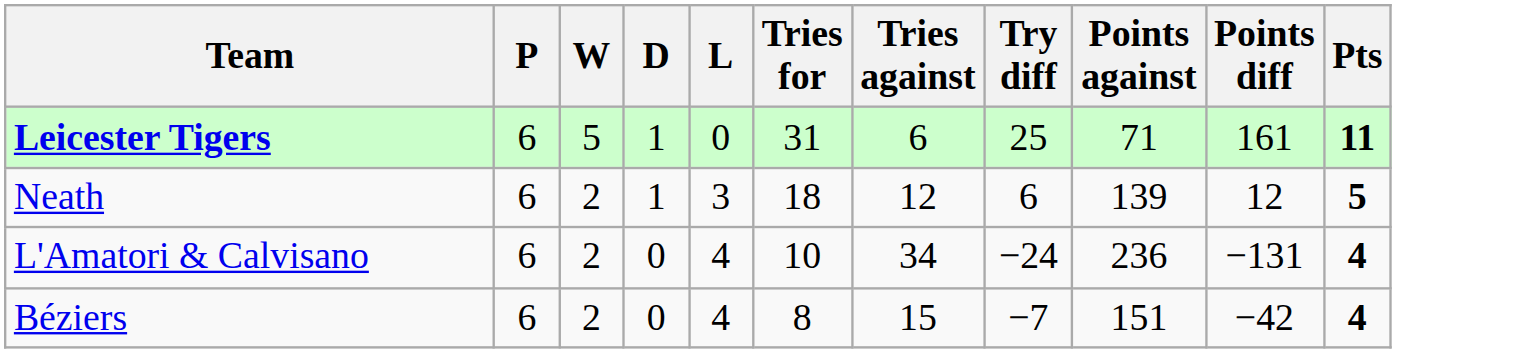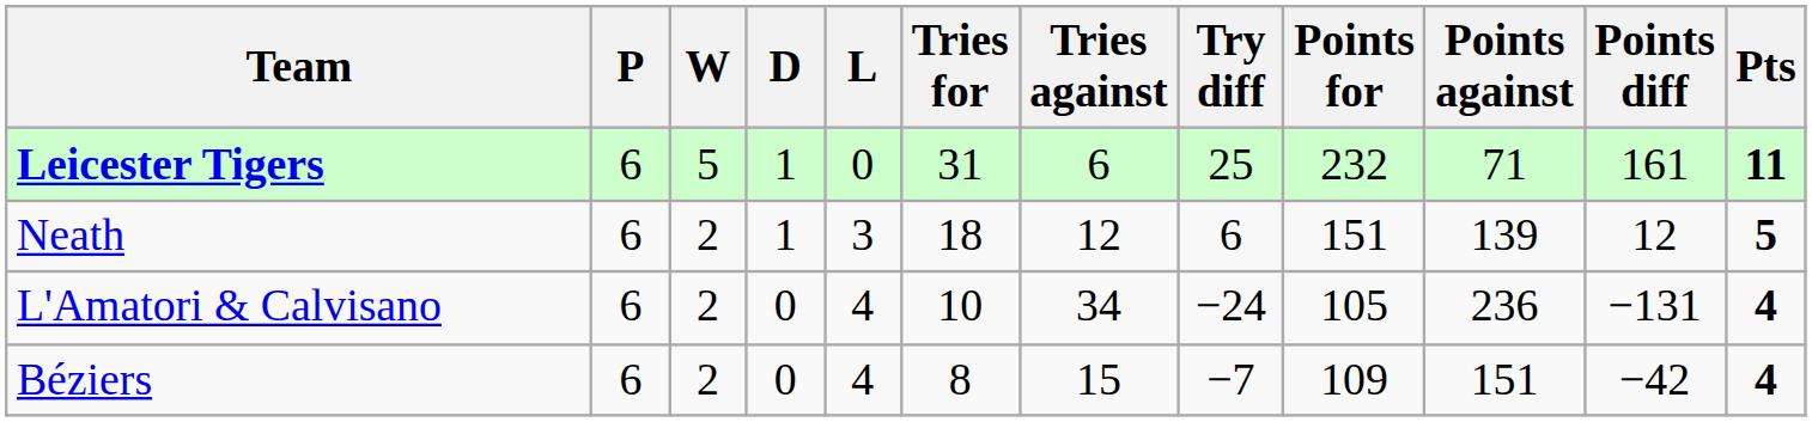 <table class="wikitable" style="text-align: center;">
 <tr>
 <th width="200">Team</th>
 <th width="20">P</th>
 <th width="20">W</th>
 <th width="20">D</th>
 <th width="20">L</th>
 <th width="20">Tries for</th>
 <th width="20">Tries against</th>
 <th width="30">Try diff</th>
+<th width="20">Points for</th>
 <th width="20">Points against</th>
 <th width="25">Points diff</th>
 <th width="20">Pts</th>
 </tr>
 <tr bgcolor="#ccffcc">
 <td align=left> <strong><a href='#'>Leicester Tigers</a></strong></td>
 <td>6</td>
 <td>5</td>
 <td>1</td>
 <td>0</td>
 <td>31</td>
 <td>6</td>
 <td>25</td>
+<td>232</td>
 <td>71</td>
 <td>161</td>
 <td><strong>11</strong></td>
 </tr>
 <tr>
 <td align=left> <a href='#'>Neath</a></td>
 <td>6</td>
 <td>2</td>
 <td>1</td>
 <td>3</td>
 <td>18</td>
 <td>12</td>
 <td>6</td>
+<td>151</td>
 <td>139</td>
 <td>12</td>
 <td><strong>5</strong></td>
 </tr>
 <tr>
 <td align=left> <a href='#'>L'Amatori & Calvisano</a></td>
 <td>6</td>
 <td>2</td>
 <td>0</td>
 <td>4</td>
 <td>10</td>
 <td>34</td>
 <td>−24</td>
+<td>105</td>
 <td>236</td>
 <td>−131</td>
 <td><strong>4</strong></td>
 </tr>
 <tr>
 <td align=left> <a href='#'>Béziers</a></td>
 <td>6</td>
 <td>2</td>
 <td>0</td>
 <td>4</td>
 <td>8</td>
 <td>15</td>
 <td>−7</td>
+<td>109</td>
 <td>151</td>
 <td>−42</td>
 <td><strong>4</strong></td>
 </tr>
 </table>
